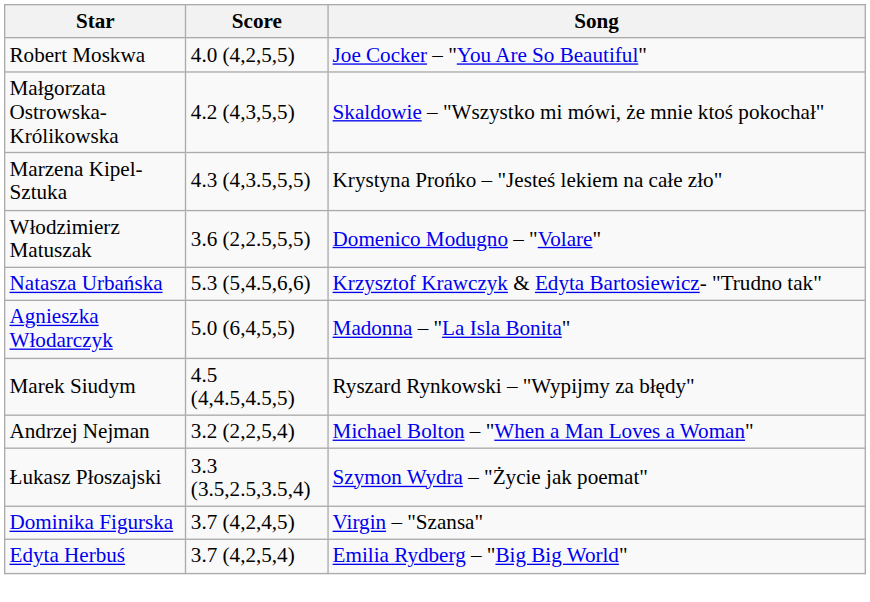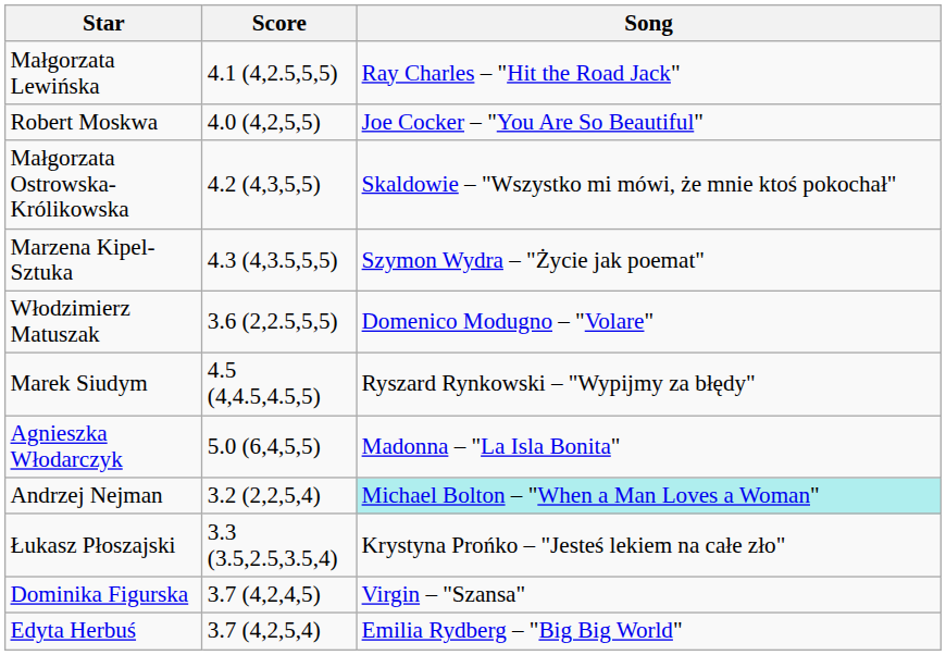 <table class="wikitable">
 <tr>
 <th style="width:130px;">Star</th>
 <th style="width:100px;">Score</th>
 <th style="width:400px;">Song</th>
+</tr>
+<tr>
+<td>Małgorzata Lewińska</td>
+<td>4.1 (4,2.5,5,5)</td>
+<td><a href='#'>Ray Charles</a> – "<a href='#'>Hit the Road Jack</a>"</td>
 </tr>
 <tr>
 <td>Robert Moskwa</td>
 <td>4.0 (4,2,5,5)</td>
 <td><a href='#'>Joe Cocker</a> – "<a href='#'>You Are So Beautiful</a>"</td>
 </tr>
 <tr>
 <td>Małgorzata Ostrowska-Królikowska</td>
 <td>4.2 (4,3,5,5)</td>
 <td><a href='#'>Skaldowie</a> – "Wszystko mi mówi, że mnie ktoś pokochał"</td>
 </tr>
 <tr>
 <td>Marzena Kipel-Sztuka</td>
 <td>4.3 (4,3.5,5,5)</td>
-<td>Krystyna Prońko – "Jesteś lekiem na całe zło"</td>
+<td><a href='#'>Szymon Wydra</a> – "Życie jak poemat"</td>
 </tr>
 <tr>
 <td>Włodzimierz Matuszak</td>
 <td>3.6 (2,2.5,5,5)</td>
 <td><a href='#'>Domenico Modugno</a> – "<a href='#'>Volare</a>"</td>
 </tr>
 <tr>
-<td><a href='#'>Natasza Urbańska</a></td>
-<td>5.3 (5,4.5,6,6)</td>
-<td><a href='#'>Krzysztof Krawczyk</a> & <a href='#'>Edyta Bartosiewicz</a>- "Trudno tak"</td>
+<td>Marek Siudym</td>
+<td>4.5 (4,4.5,4.5,5)</td>
+<td>Ryszard Rynkowski – "Wypijmy za błędy"</td>
 </tr>
 <tr>
 <td><a href='#'>Agnieszka Włodarczyk</a></td>
 <td>5.0 (6,4,5,5)</td>
 <td><a href='#'>Madonna</a> – "<a href='#'>La Isla Bonita</a>"</td>
 </tr>
 <tr>
-<td>Marek Siudym</td>
-<td>4.5 (4,4.5,4.5,5)</td>
-<td>Ryszard Rynkowski – "Wypijmy za błędy"</td>
-</tr>
-<tr>
 <td>Andrzej Nejman</td>
 <td>3.2 (2,2,5,4)</td>
-<td><a href='#'>Michael Bolton</a> – "<a href='#'>When a Man Loves a Woman</a>"</td>
+<td style="background: paleturquoise;"><a href='#'>Michael Bolton</a> – "<a href='#'>When a Man Loves a Woman</a>"</td>
 </tr>
 <tr>
 <td>Łukasz Płoszajski</td>
 <td>3.3 (3.5,2.5,3.5,4)</td>
-<td><a href='#'>Szymon Wydra</a> – "Życie jak poemat"</td>
+<td>Krystyna Prońko – "Jesteś lekiem na całe zło"</td>
 </tr>
 <tr>
 <td><a href='#'>Dominika Figurska</a></td>
 <td>3.7 (4,2,4,5)</td>
 <td><a href='#'>Virgin</a> – "Szansa"</td>
 </tr>
 <tr>
 <td><a href='#'>Edyta Herbuś</a></td>
 <td>3.7 (4,2,5,4)</td>
 <td><a href='#'>Emilia Rydberg</a> – "<a href='#'>Big Big World</a>"</td>
 </tr>
 </table>
